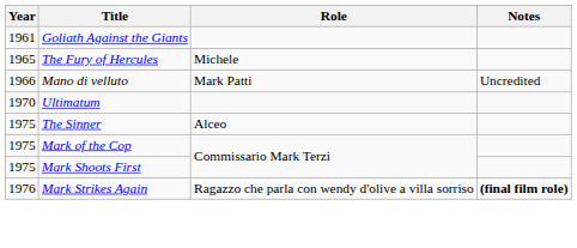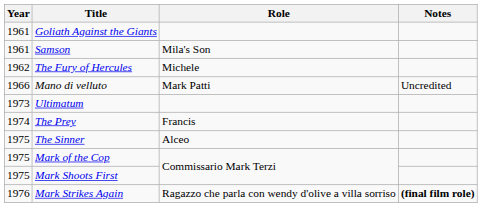 <table class="wikitable sortable">
 <tr>
 <th>Year</th>
 <th>Title</th>
 <th>Role</th>
 <th>Notes</th>
 </tr>
 <tr>
 <td>1961</td>
 <td><em><a href='#'>Goliath Against the Giants</a></em></td>
 <td></td>
 <td></td>
 </tr>
 <tr>
-<td>1965</td>
+<td>1961</td>
+<td><em><a href='#'>Samson</a></em></td>
+<td>Mila's Son</td>
+<td></td>
+</tr>
+<tr>
+<td>1962</td>
 <td><em><a href='#'>The Fury of Hercules</a></em></td>
 <td>Michele</td>
 <td></td>
 </tr>
 <tr>
 <td>1966</td>
 <td><em>Mano di velluto</em></td>
 <td>Mark Patti</td>
 <td>Uncredited</td>
 </tr>
 <tr>
-<td>1970</td>
+<td>1973</td>
 <td><em><a href='#'>Ultimatum</a></em></td>
 <td></td>
+<td></td>
+</tr>
+<tr>
+<td>1974</td>
+<td><em><a href='#'>The Prey</a></em></td>
+<td>Francis</td>
 <td></td>
 </tr>
 <tr>
 <td>1975</td>
 <td><em><a href='#'>The Sinner</a></em></td>
 <td>Alceo</td>
 <td></td>
 </tr>
 <tr>
 <td>1975</td>
 <td><em><a href='#'>Mark of the Cop</a></em></td>
 <td rowspan="2">Commissario Mark Terzi</td>
 <td></td>
 </tr>
 <tr>
 <td>1975</td>
 <td><em><a href='#'>Mark Shoots First</a></em></td>
 <td></td>
 </tr>
 <tr>
 <td>1976</td>
 <td><em><a href='#'>Mark Strikes Again</a></em></td>
 <td>Ragazzo che parla con wendy d'olive a villa sorriso</td>
 <td><strong>(final film role)</strong></td>
 </tr>
 </table>
